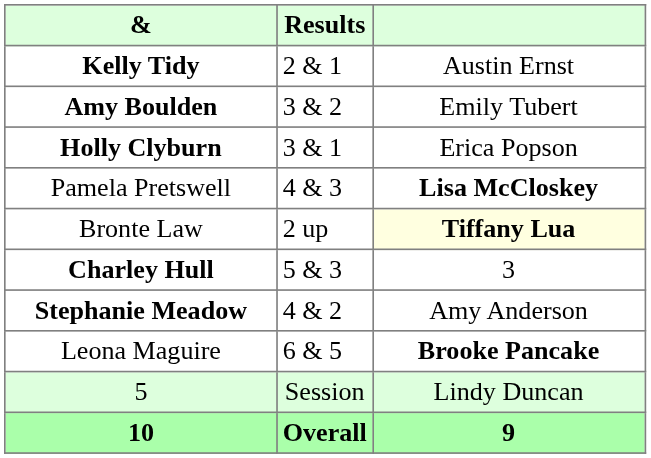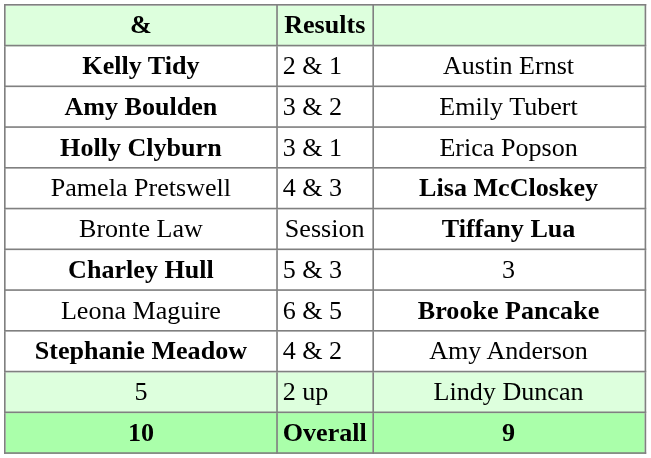 <table border="1" cellpadding="3" style="border-collapse: collapse; text-align:center;">
 <tr style="background:#ddffdd;">
 <th width=160> & </th>
 <th>Results</th>
 <th width=160></th>
 </tr>
 <tr>
 <td><strong>Kelly Tidy</strong></td>
 <td align=left> 2 & 1</td>
 <td>Austin Ernst</td>
 </tr>
 <tr>
 <td><strong>Amy Boulden</strong></td>
 <td align=left> 3 & 2</td>
 <td>Emily Tubert</td>
 </tr>
 <tr>
 <td><strong>Holly Clyburn</strong></td>
 <td align=left> 3 & 1</td>
 <td>Erica Popson</td>
 </tr>
 <tr>
 <td>Pamela Pretswell</td>
 <td align=left> 4 & 3</td>
 <td><strong>Lisa McCloskey</strong></td>
 </tr>
 <tr>
 <td>Bronte Law</td>
-<td align=left> 2 up</td>
-<td style="background: lightyellow;"><strong>Tiffany Lua</strong></td>
+<td>Session</td>
+<td><strong>Tiffany Lua</strong></td>
 </tr>
 <tr>
 <td><strong>Charley Hull</strong></td>
 <td align=left> 5 & 3</td>
 <td>3</td>
 </tr>
 <tr>
+<td>Leona Maguire</td>
+<td align=left> 6 & 5</td>
+<td><strong>Brooke Pancake</strong></td>
+</tr>
+<tr>
 <td><strong>Stephanie Meadow</strong></td>
 <td align=left> 4 & 2</td>
 <td>Amy Anderson</td>
 </tr>
-<tr>
-<td>Leona Maguire</td>
-<td align=left> 6 & 5</td>
-<td><strong>Brooke Pancake</strong></td>
-</tr>
 <tr style="background:#ddffdd;">
 <td>5</td>
-<td>Session</td>
+<td align=left> 2 up</td>
 <td>Lindy Duncan</td>
 </tr>
 <tr style="background:#aaffaa;">
 <th>10</th>
 <th>Overall</th>
 <th>9</th>
 </tr>
 </table>
